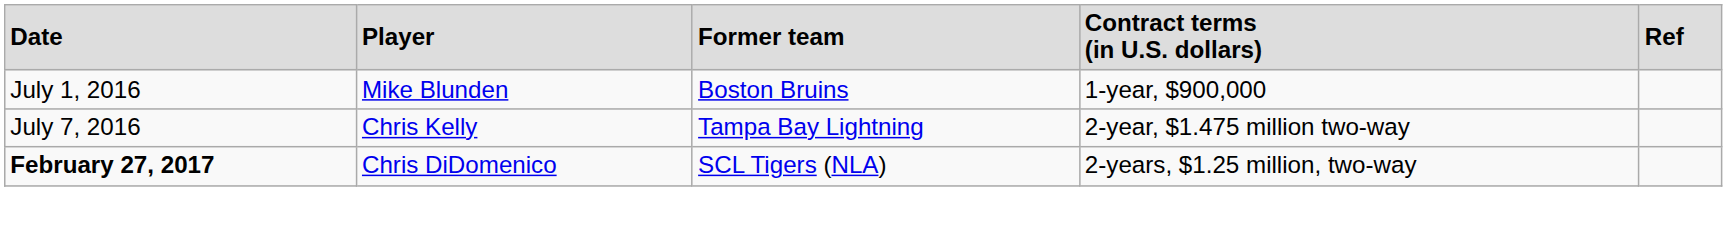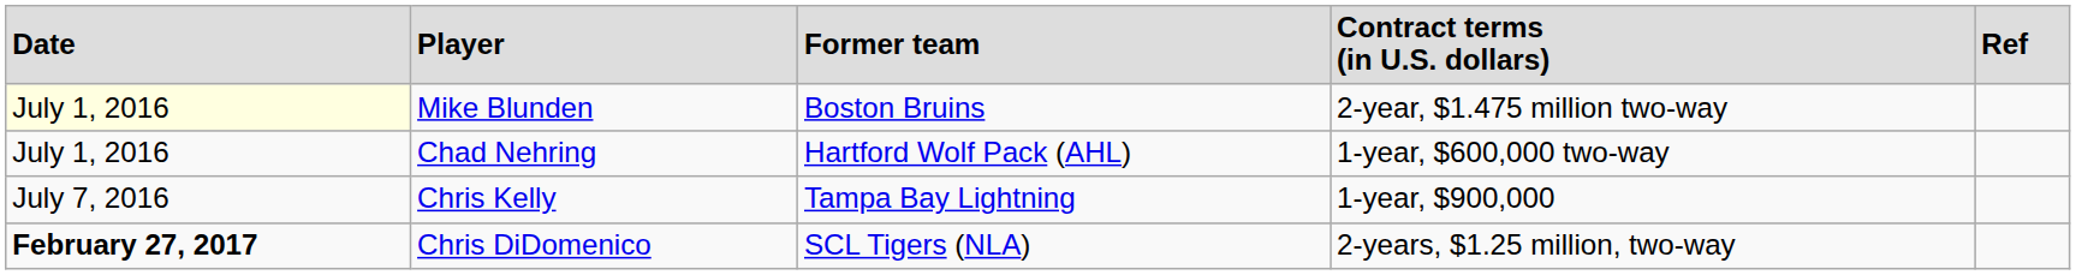 <table class="wikitable" width=90%>
 <tr style="background:#ddd;">
 <td><strong>Date</strong></td>
 <td><strong>Player</strong></td>
 <td><strong>Former team</strong></td>
 <td><strong>Contract terms</strong><br><strong>(in U.S. dollars)</strong></td>
 <td><strong>Ref</strong></td>
 </tr>
 <tr>
-<td>July 1, 2016</td>
+<td style="background: lightyellow;">July 1, 2016</td>
 <td><a href='#'>Mike Blunden</a></td>
 <td><a href='#'>Boston Bruins</a></td>
-<td>1-year, $900,000</td>
+<td>2-year, $1.475 million two-way</td>
+<td></td>
+</tr>
+<tr>
+<td>July 1, 2016</td>
+<td><a href='#'>Chad Nehring</a></td>
+<td><a href='#'>Hartford Wolf Pack</a> (<a href='#'>AHL</a>)</td>
+<td>1-year, $600,000 two-way</td>
 <td></td>
 </tr>
 <tr>
 <td>July 7, 2016</td>
 <td><a href='#'>Chris Kelly</a></td>
 <td><a href='#'>Tampa Bay Lightning</a></td>
-<td>2-year, $1.475 million two-way</td>
+<td>1-year, $900,000</td>
 <td></td>
 </tr>
 <tr>
 <td><strong>February 27, 2017</strong></td>
 <td><a href='#'>Chris DiDomenico</a></td>
 <td><a href='#'>SCL Tigers</a> (<a href='#'>NLA</a>)</td>
 <td>2-years, $1.25 million, two-way</td>
 <td></td>
 </tr>
 </table>
